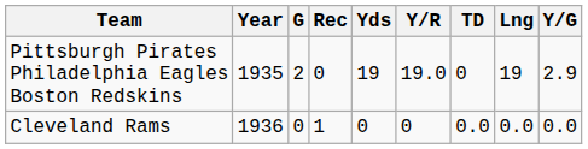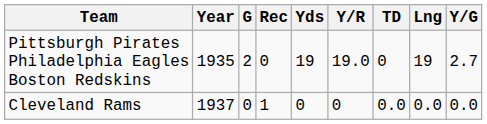 <table class="wikitable">
 <tr>
 <th>Team</th>
 <th>Year</th>
 <th>G</th>
 <th>Rec</th>
 <th>Yds</th>
 <th>Y/R</th>
 <th>TD</th>
 <th>Lng</th>
 <th>Y/G</th>
 </tr>
 <tr>
 <td>Pittsburgh Pirates<br>Philadelphia Eagles<br>Boston Redskins</td>
 <td>1935</td>
 <td>2</td>
 <td>0</td>
 <td>19</td>
 <td>19.0</td>
 <td>0</td>
 <td>19</td>
-<td>2.9</td>
+<td>2.7</td>
 </tr>
 <tr>
 <td>Cleveland Rams</td>
-<td>1936</td>
+<td>1937</td>
 <td>0</td>
 <td>1</td>
 <td>0</td>
 <td>0</td>
 <td>0.0</td>
 <td>0.0</td>
 <td>0.0</td>
 </tr>
 </table>
